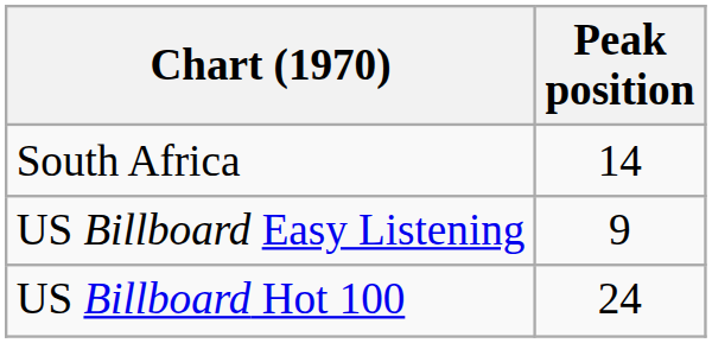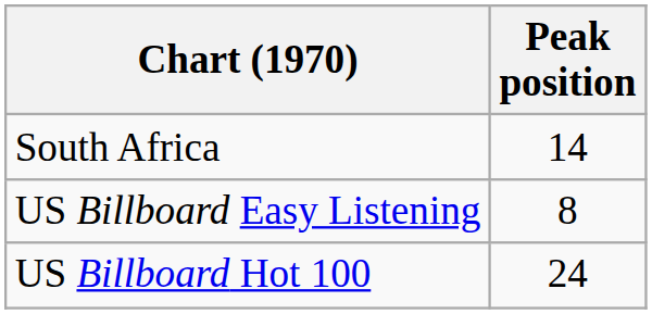 <table class="wikitable sortable">
 <tr>
 <th>Chart (1970)</th>
 <th>Peak<br>position</th>
 </tr>
 <tr>
 <td>South Africa</td>
 <td align="center">14</td>
 </tr>
 <tr>
 <td align="left">US <em>Billboard</em> <a href='#'>Easy Listening</a></td>
-<td align="center">9</td>
+<td align="center">8</td>
 </tr>
 <tr>
 <td align="left">US <a href='#'><em>Billboard</em> Hot 100</a></td>
 <td align="center">24</td>
 </tr>
 </table>
